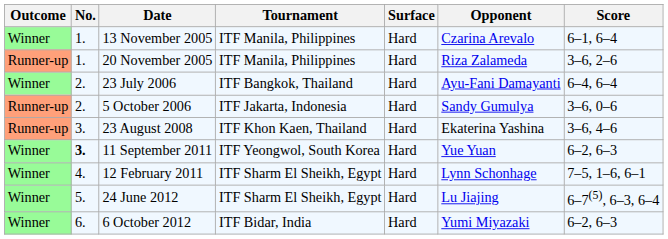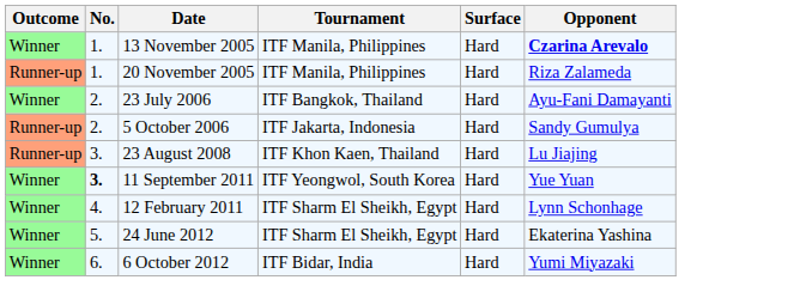 <table class="sortable wikitable">
 <tr>
 <th>Outcome</th>
 <th>No.</th>
 <th>Date</th>
 <th>Tournament</th>
 <th>Surface</th>
 <th>Opponent</th>
-<th class="unsortable">Score</th>
 </tr>
 <tr style="background:#f0f8ff;">
 <td style="background:#98fb98;">Winner</td>
 <td>1.</td>
 <td>13 November 2005</td>
 <td>ITF Manila, Philippines</td>
 <td>Hard</td>
-<td> <a href='#'>Czarina Arevalo</a></td>
-<td>6–1, 6–4</td>
+<td><strong> <a href='#'>Czarina Arevalo</a></strong></td>
 </tr>
 <tr style="background:#f0f8ff;">
 <td bgcolor=FFA07A>Runner-up</td>
 <td>1.</td>
 <td>20 November 2005</td>
 <td>ITF Manila, Philippines</td>
 <td>Hard</td>
 <td> <a href='#'>Riza Zalameda</a></td>
-<td>3–6, 2–6</td>
 </tr>
 <tr style="background:#f0f8ff;">
 <td style="background:#98fb98;">Winner</td>
 <td>2.</td>
 <td>23 July 2006</td>
 <td>ITF Bangkok, Thailand</td>
 <td>Hard</td>
 <td> <a href='#'>Ayu-Fani Damayanti</a></td>
-<td>6–4, 6–4</td>
 </tr>
 <tr style="background:#f0f8ff;">
 <td bgcolor=FFA07A>Runner-up</td>
 <td>2.</td>
 <td>5 October 2006</td>
 <td>ITF Jakarta, Indonesia</td>
 <td>Hard</td>
 <td> <a href='#'>Sandy Gumulya</a></td>
-<td>3–6, 0–6</td>
 </tr>
 <tr style="background:#f0f8ff;">
 <td bgcolor=FFA07A>Runner-up</td>
 <td>3.</td>
 <td>23 August 2008</td>
 <td>ITF Khon Kaen, Thailand</td>
 <td>Hard</td>
-<td> Ekaterina Yashina</td>
-<td>3–6, 4–6</td>
+<td> <a href='#'>Lu Jiajing</a></td>
 </tr>
 <tr style="background:#f0f8ff;">
 <td style="background:#98fb98;">Winner</td>
 <td><strong>3.</strong></td>
 <td>11 September 2011</td>
 <td>ITF Yeongwol, South Korea</td>
 <td>Hard</td>
 <td> <a href='#'>Yue Yuan</a></td>
-<td>6–2, 6–3</td>
 </tr>
 <tr style="background:#f0f8ff;">
 <td style="background:#98fb98;">Winner</td>
 <td>4.</td>
 <td>12 February 2011</td>
 <td>ITF Sharm El Sheikh, Egypt</td>
 <td>Hard</td>
 <td> <a href='#'>Lynn Schonhage</a></td>
-<td>7–5, 1–6, 6–1</td>
 </tr>
 <tr style="background:#f0f8ff;">
 <td style="background:#98fb98;">Winner</td>
 <td>5.</td>
 <td>24 June 2012</td>
 <td>ITF Sharm El Sheikh, Egypt</td>
 <td>Hard</td>
-<td> <a href='#'>Lu Jiajing</a></td>
-<td>6–7<sup>(5)</sup>, 6–3, 6–4</td>
+<td> Ekaterina Yashina</td>
 </tr>
 <tr style="background:#f0f8ff;">
 <td style="background:#98fb98;">Winner</td>
 <td>6.</td>
 <td>6 October 2012</td>
 <td>ITF Bidar, India</td>
 <td>Hard</td>
 <td> <a href='#'>Yumi Miyazaki</a></td>
-<td>6–2, 6–3</td>
 </tr>
 </table>
